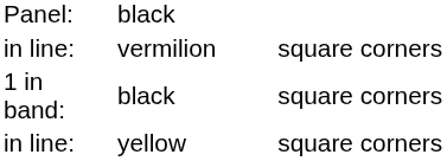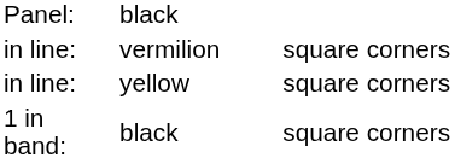 <table>
 <tr>
 <td width="70pt">Panel:</td>
 <td width="100pt">black</td>
 </tr>
 <tr>
 <td> in line:</td>
 <td>vermilion</td>
 <td>square corners</td>
 </tr>
 <tr>
+<td> in line:</td>
+<td>yellow</td>
+<td>square corners</td>
+</tr>
+<tr>
 <td>1 in band:</td>
 <td>black</td>
 <td>square corners</td>
 </tr>
 <tr>
-<td> in line:</td>
-<td>yellow</td>
-<td>square corners</td>
-</tr>
-<tr>
 </tr>
 </table>
